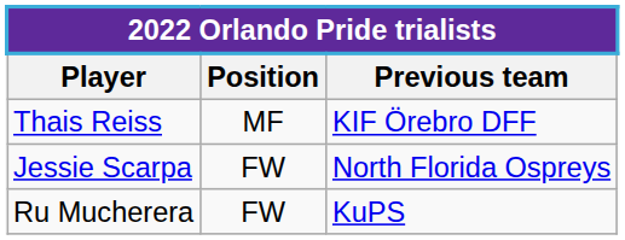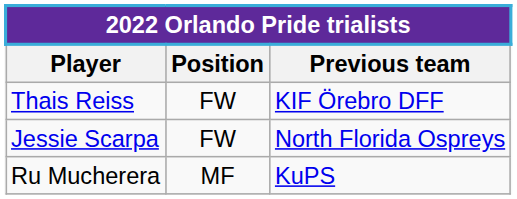 <table class="wikitable" style="text-align:left; font-size:95%;">
 <tr>
 <th colspan="3" style="background:#5E299A; color:white; border:2px solid #3aadd9;" scope="col">2022 Orlando Pride trialists</th>
 </tr>
 <tr>
 <th>Player</th>
 <th>Position</th>
 <th>Previous team</th>
 </tr>
 <tr>
 <td> <a href='#'>Thais Reiss</a> </td>
-<td align="center">MF</td>
+<td align="center">FW</td>
 <td> <a href='#'>KIF Örebro DFF</a></td>
 </tr>
 <tr>
 <td> <a href='#'>Jessie Scarpa</a></td>
 <td align="center">FW</td>
 <td> <a href='#'>North Florida Ospreys</a></td>
 </tr>
 <tr>
 <td> Ru Mucherera</td>
-<td align="center">FW</td>
+<td align="center">MF</td>
 <td> <a href='#'>KuPS</a></td>
 </tr>
 </table>
